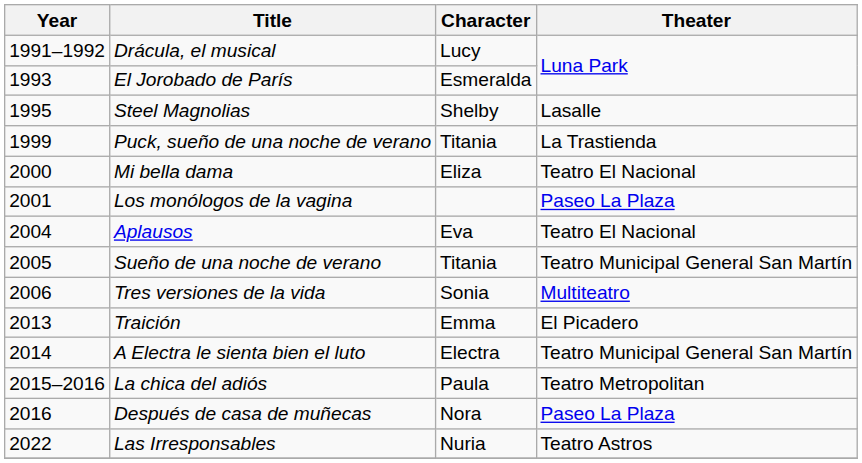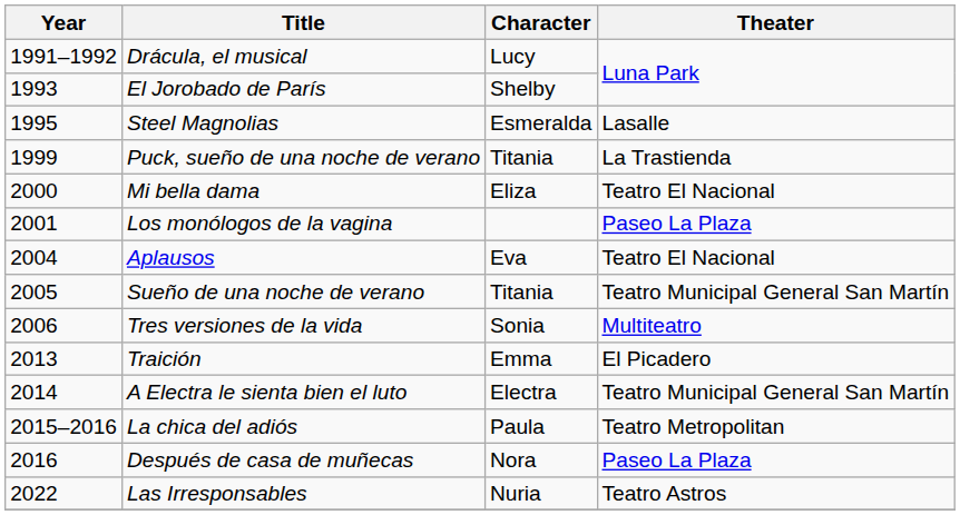 <table class="wikitable" style="font-size: 90%;">
 <tr>
 <th>Year</th>
 <th>Title</th>
 <th>Character</th>
 <th>Theater</th>
 </tr>
 <tr>
 <td>1991–1992</td>
 <td><em>Drácula, el musical</em></td>
 <td>Lucy</td>
 <td rowspan="2"><a href='#'>Luna Park</a></td>
 </tr>
 <tr>
 <td>1993</td>
 <td><em>El Jorobado de París</em></td>
-<td>Esmeralda</td>
+<td>Shelby</td>
 </tr>
 <tr>
 <td>1995</td>
 <td><em>Steel Magnolias</em></td>
-<td>Shelby</td>
+<td>Esmeralda</td>
 <td>Lasalle</td>
 </tr>
 <tr>
 <td>1999</td>
 <td><em>Puck, sueño de una noche de verano </em></td>
 <td>Titania</td>
 <td>La Trastienda</td>
 </tr>
 <tr>
 <td>2000</td>
 <td><em>Mi bella dama</em></td>
 <td>Eliza</td>
 <td>Teatro El Nacional</td>
 </tr>
 <tr>
 <td>2001</td>
 <td><em>Los monólogos de la vagina</em></td>
 <td></td>
 <td><a href='#'>Paseo La Plaza</a></td>
 </tr>
 <tr>
 <td>2004</td>
 <td><em><a href='#'>Aplausos</a></em></td>
 <td>Eva</td>
 <td>Teatro El Nacional</td>
 </tr>
 <tr>
 <td>2005</td>
 <td><em>Sueño de una noche de verano</em></td>
 <td>Titania</td>
 <td>Teatro Municipal General San Martín</td>
 </tr>
 <tr>
 <td>2006</td>
 <td><em>Tres versiones de la vida</em></td>
 <td>Sonia</td>
 <td><a href='#'>Multiteatro</a></td>
 </tr>
 <tr>
 <td>2013</td>
 <td><em>Traición</em></td>
 <td>Emma</td>
 <td>El Picadero</td>
 </tr>
 <tr>
 <td>2014</td>
 <td><em>A Electra le sienta bien el luto</em></td>
 <td>Electra</td>
 <td>Teatro Municipal General San Martín</td>
 </tr>
 <tr>
 <td>2015–2016</td>
 <td><em>La chica del adiós</em></td>
 <td>Paula</td>
 <td>Teatro Metropolitan</td>
 </tr>
 <tr>
 <td>2016</td>
 <td><em>Después de casa de muñecas</em></td>
 <td>Nora</td>
 <td><a href='#'>Paseo La Plaza</a></td>
 </tr>
 <tr>
 <td>2022</td>
 <td><em>Las Irresponsables</em></td>
 <td>Nuria</td>
 <td>Teatro Astros</td>
 </tr>
 <tr>
 </tr>
 </table>
